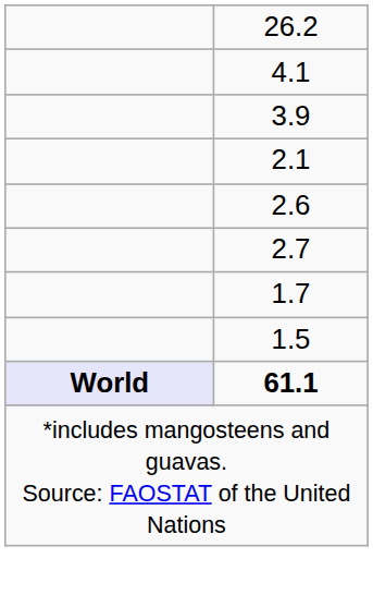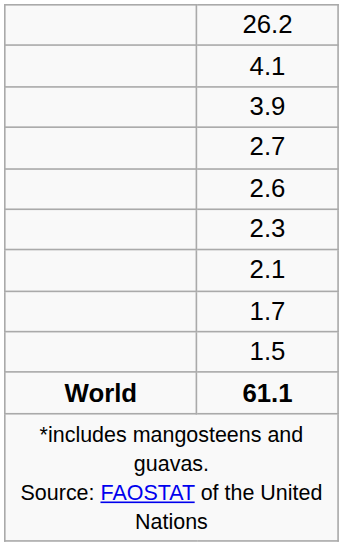 <table class="wikitable floatright" style="width:13em; text-align:center">
 <tr>
 <td></td>
 <td>26.2</td>
 </tr>
 <tr>
 <td></td>
 <td>4.1</td>
 </tr>
 <tr>
 <td></td>
 <td>3.9</td>
 </tr>
 <tr>
 <td></td>
-<td>2.1</td>
+<td>2.7</td>
 </tr>
 <tr>
 <td></td>
 <td>2.6</td>
 </tr>
 <tr>
 <td></td>
-<td>2.7</td>
+<td>2.3</td>
+</tr>
+<tr>
+<td></td>
+<td>2.1</td>
 </tr>
 <tr>
 <td></td>
 <td>1.7</td>
 </tr>
 <tr>
 <td></td>
 <td>1.5</td>
 </tr>
 <tr>
-<td style="background: lavender;"><strong>World</strong></td>
+<td><strong>World</strong></td>
 <td><strong>61.1</strong></td>
 </tr>
 <tr>
 <td colspan=2><small>*includes mangosteens and guavas.</small><br><small> Source: <a href='#'>FAOSTAT</a> of the United Nations</small></td>
 </tr>
 </table>
